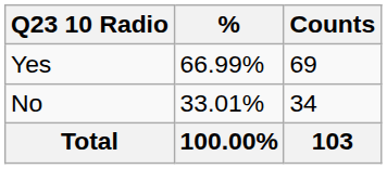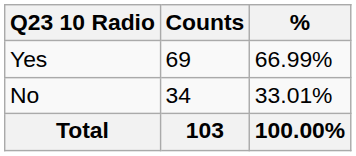 <table class="wikitable sortable">
 <tr>
 <th>Q23 10 Radio</th>
+<th>Counts</th>
 <th>%</th>
-<th>Counts</th>
 </tr>
 <tr>
 <td>Yes</td>
+<td>69</td>
 <td>66.99%</td>
-<td>69</td>
 </tr>
 <tr>
 <td>No</td>
+<td>34</td>
 <td>33.01%</td>
-<td>34</td>
 </tr>
 <tr>
 <th>Total</th>
+<th>103</th>
 <th>100.00%</th>
-<th>103</th>
 </tr>
 </table>
